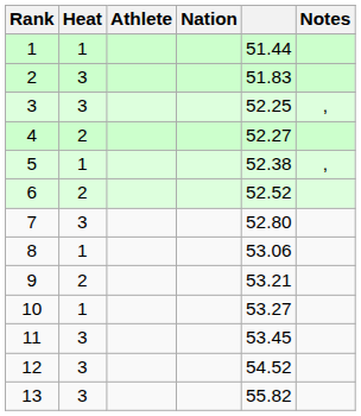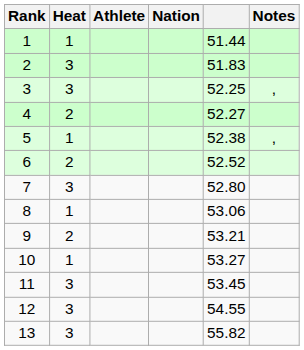 <table class="wikitable sortable" style="text-align:center">
 <tr>
 <th scope="col">Rank</th>
 <th scope="col">Heat</th>
 <th scope="col">Athlete</th>
 <th scope="col">Nation</th>
 <th scope="col"></th>
 <th scope="col">Notes</th>
 </tr>
 <tr bgcolor=ccffcc>
 <td>1</td>
 <td>1</td>
 <td style="text-align:left"></td>
 <td style="text-align:left"></td>
 <td>51.44</td>
 <td></td>
 </tr>
 <tr bgcolor=ccffcc>
 <td>2</td>
 <td>3</td>
 <td style="text-align:left"></td>
 <td style="text-align:left"></td>
 <td>51.83</td>
 <td></td>
 </tr>
 <tr bgcolor=ddffdd>
 <td>3</td>
 <td>3</td>
 <td style="text-align:left"></td>
 <td style="text-align:left"></td>
 <td>52.25</td>
 <td>, </td>
 </tr>
 <tr bgcolor=ccffcc>
 <td>4</td>
 <td>2</td>
 <td style="text-align:left"></td>
 <td style="text-align:left"></td>
 <td>52.27</td>
 <td></td>
 </tr>
 <tr bgcolor=ddffdd>
 <td>5</td>
 <td>1</td>
 <td style="text-align:left"></td>
 <td style="text-align:left"></td>
 <td>52.38</td>
 <td>, </td>
 </tr>
 <tr bgcolor=ddffdd>
 <td>6</td>
 <td>2</td>
 <td style="text-align:left"></td>
 <td style="text-align:left"></td>
 <td>52.52</td>
 <td></td>
 </tr>
 <tr>
 <td>7</td>
 <td>3</td>
 <td style="text-align:left"></td>
 <td style="text-align:left"></td>
 <td>52.80</td>
 <td></td>
 </tr>
 <tr>
 <td>8</td>
 <td>1</td>
 <td style="text-align:left"></td>
 <td style="text-align:left"></td>
 <td>53.06</td>
 <td></td>
 </tr>
 <tr>
 <td>9</td>
 <td>2</td>
 <td style="text-align:left"></td>
 <td style="text-align:left"></td>
 <td>53.21</td>
 <td></td>
 </tr>
 <tr>
 <td>10</td>
 <td>1</td>
 <td style="text-align:left"></td>
 <td style="text-align:left"></td>
 <td>53.27</td>
 <td></td>
 </tr>
 <tr>
 <td>11</td>
 <td>3</td>
 <td style="text-align:left"></td>
 <td style="text-align:left"></td>
 <td>53.45</td>
 <td></td>
 </tr>
 <tr>
 <td>12</td>
 <td>3</td>
 <td style="text-align:left"></td>
 <td style="text-align:left"></td>
-<td>54.52</td>
+<td>54.55</td>
 <td></td>
 </tr>
 <tr>
 <td>13</td>
 <td>3</td>
 <td style="text-align:left"></td>
 <td style="text-align:left"></td>
 <td>55.82</td>
 <td></td>
 </tr>
 </table>
